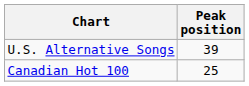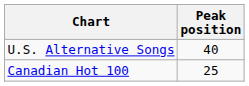 <table class="wikitable">
 <tr>
 <th>Chart</th>
 <th>Peak<br>position</th>
 </tr>
 <tr>
 <td>U.S. <a href='#'>Alternative Songs</a></td>
-<td align="center">39</td>
+<td align="center">40</td>
 </tr>
 <tr>
 <td><a href='#'>Canadian Hot 100</a></td>
 <td align="center">25</td>
 </tr>
 </table>
